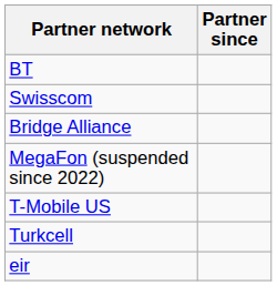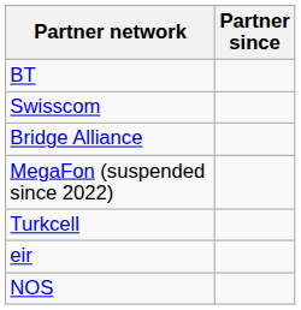 <table class="wikitable sortable toccolours">
 <tr>
 <th style="width:160px;">Partner network</th>
 <th style="width:50px;">Partner since</th>
 </tr>
 <tr>
 <td> <a href='#'>BT</a></td>
 <td></td>
 </tr>
 <tr>
 <td> <a href='#'>Swisscom</a></td>
 <td></td>
 </tr>
 <tr>
 <td> <a href='#'>Bridge Alliance</a></td>
 <td></td>
 </tr>
 <tr>
 <td> <a href='#'>MegaFon</a> (suspended since 2022)</td>
 <td></td>
 </tr>
 <tr>
-<td> <a href='#'>T-Mobile US</a></td>
-<td></td>
-</tr>
-<tr>
 <td> <a href='#'>Turkcell</a></td>
 <td></td>
 </tr>
 <tr>
 <td> <a href='#'>eir</a></td>
 <td></td>
 </tr>
+<tr>
+<td> <a href='#'>NOS</a></td>
+<td></td>
+</tr>
 </table>
